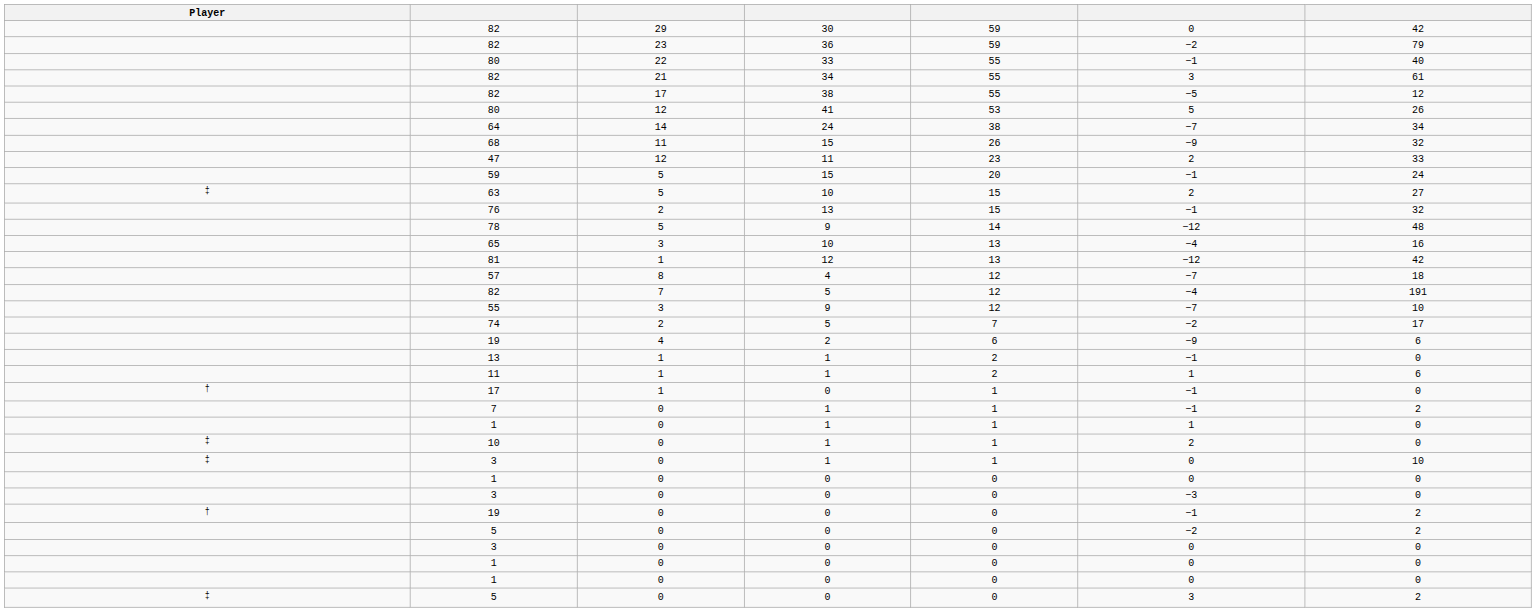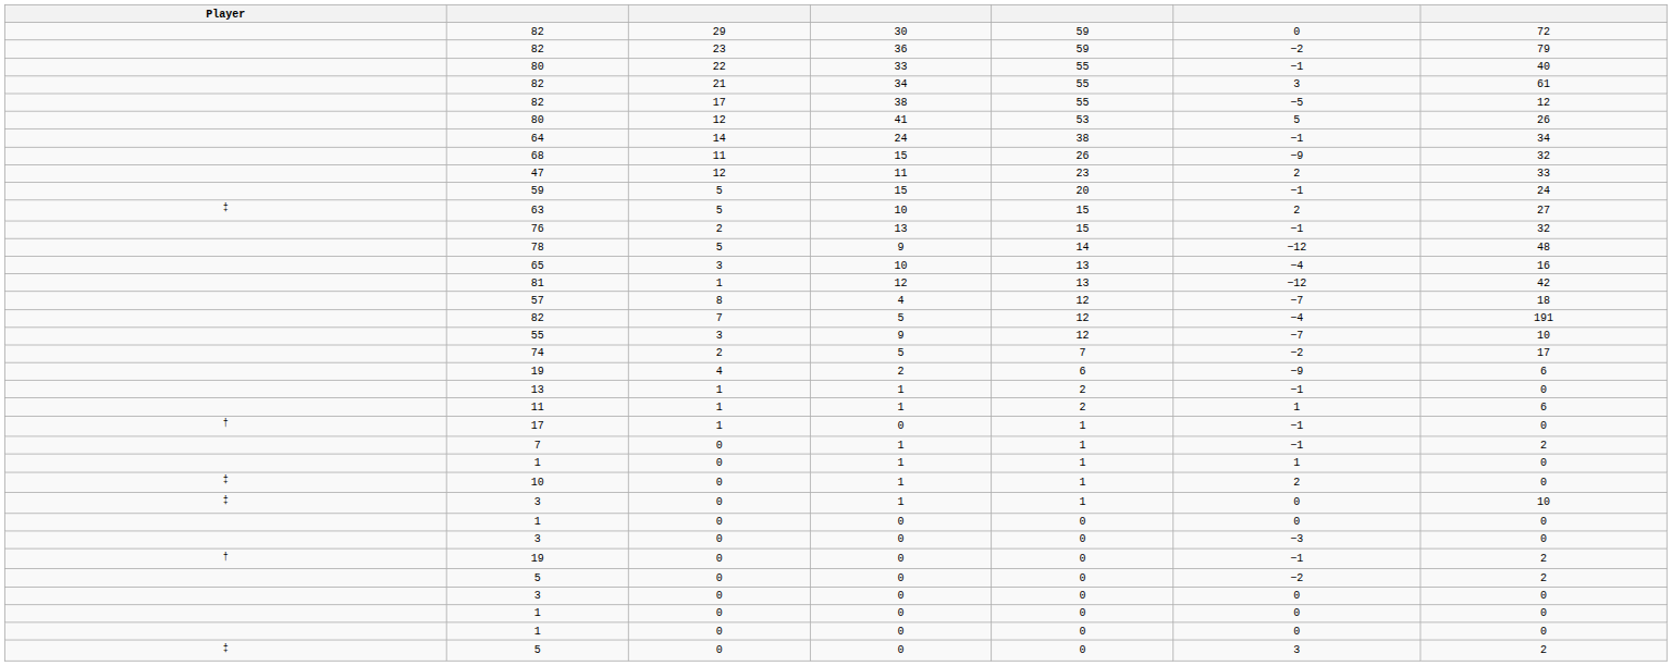 <table class="wikitable sortable" style="width:100%; text-align:center;">
 <tr align=center>
 <th>Player</th>
 <th></th>
 <th></th>
 <th></th>
 <th></th>
 <th data-sort-type="number"></th>
 <th></th>
 </tr>
 <tr>
 <td></td>
 <td>82</td>
 <td>29</td>
 <td>30</td>
 <td>59</td>
 <td>0</td>
-<td>42</td>
+<td>72</td>
 </tr>
 <tr>
 <td></td>
 <td>82</td>
 <td>23</td>
 <td>36</td>
 <td>59</td>
 <td>−2</td>
 <td>79</td>
 </tr>
 <tr>
 <td></td>
 <td>80</td>
 <td>22</td>
 <td>33</td>
 <td>55</td>
 <td>−1</td>
 <td>40</td>
 </tr>
 <tr>
 <td></td>
 <td>82</td>
 <td>21</td>
 <td>34</td>
 <td>55</td>
 <td>3</td>
 <td>61</td>
 </tr>
 <tr>
 <td></td>
 <td>82</td>
 <td>17</td>
 <td>38</td>
 <td>55</td>
 <td>−5</td>
 <td>12</td>
 </tr>
 <tr>
 <td></td>
 <td>80</td>
 <td>12</td>
 <td>41</td>
 <td>53</td>
 <td>5</td>
 <td>26</td>
 </tr>
 <tr>
 <td></td>
 <td>64</td>
 <td>14</td>
 <td>24</td>
 <td>38</td>
-<td>−7</td>
+<td>−1</td>
 <td>34</td>
 </tr>
 <tr>
 <td></td>
 <td>68</td>
 <td>11</td>
 <td>15</td>
 <td>26</td>
 <td>−9</td>
 <td>32</td>
 </tr>
 <tr>
 <td></td>
 <td>47</td>
 <td>12</td>
 <td>11</td>
 <td>23</td>
 <td>2</td>
 <td>33</td>
 </tr>
 <tr>
 <td></td>
 <td>59</td>
 <td>5</td>
 <td>15</td>
 <td>20</td>
 <td>−1</td>
 <td>24</td>
 </tr>
 <tr>
 <td><sup>‡</sup></td>
 <td>63</td>
 <td>5</td>
 <td>10</td>
 <td>15</td>
 <td>2</td>
 <td>27</td>
 </tr>
 <tr>
 <td></td>
 <td>76</td>
 <td>2</td>
 <td>13</td>
 <td>15</td>
 <td>−1</td>
 <td>32</td>
 </tr>
 <tr>
 <td></td>
 <td>78</td>
 <td>5</td>
 <td>9</td>
 <td>14</td>
 <td>−12</td>
 <td>48</td>
 </tr>
 <tr>
 <td></td>
 <td>65</td>
 <td>3</td>
 <td>10</td>
 <td>13</td>
 <td>−4</td>
 <td>16</td>
 </tr>
 <tr>
 <td></td>
 <td>81</td>
 <td>1</td>
 <td>12</td>
 <td>13</td>
 <td>−12</td>
 <td>42</td>
 </tr>
 <tr>
 <td></td>
 <td>57</td>
 <td>8</td>
 <td>4</td>
 <td>12</td>
 <td>−7</td>
 <td>18</td>
 </tr>
 <tr>
 <td></td>
 <td>82</td>
 <td>7</td>
 <td>5</td>
 <td>12</td>
 <td>−4</td>
 <td>191</td>
 </tr>
 <tr>
 <td></td>
 <td>55</td>
 <td>3</td>
 <td>9</td>
 <td>12</td>
 <td>−7</td>
 <td>10</td>
 </tr>
 <tr>
 <td></td>
 <td>74</td>
 <td>2</td>
 <td>5</td>
 <td>7</td>
 <td>−2</td>
 <td>17</td>
 </tr>
 <tr>
 <td></td>
 <td>19</td>
 <td>4</td>
 <td>2</td>
 <td>6</td>
 <td>−9</td>
 <td>6</td>
 </tr>
 <tr>
 <td></td>
 <td>13</td>
 <td>1</td>
 <td>1</td>
 <td>2</td>
 <td>−1</td>
 <td>0</td>
 </tr>
 <tr>
 <td></td>
 <td>11</td>
 <td>1</td>
 <td>1</td>
 <td>2</td>
 <td>1</td>
 <td>6</td>
 </tr>
 <tr>
 <td><sup>†</sup></td>
 <td>17</td>
 <td>1</td>
 <td>0</td>
 <td>1</td>
 <td>−1</td>
 <td>0</td>
 </tr>
 <tr>
 <td></td>
 <td>7</td>
 <td>0</td>
 <td>1</td>
 <td>1</td>
 <td>−1</td>
 <td>2</td>
 </tr>
 <tr>
 <td></td>
 <td>1</td>
 <td>0</td>
 <td>1</td>
 <td>1</td>
 <td>1</td>
 <td>0</td>
 </tr>
 <tr>
 <td><sup>‡</sup></td>
 <td>10</td>
 <td>0</td>
 <td>1</td>
 <td>1</td>
 <td>2</td>
 <td>0</td>
 </tr>
 <tr>
 <td><sup>‡</sup></td>
 <td>3</td>
 <td>0</td>
 <td>1</td>
 <td>1</td>
 <td>0</td>
 <td>10</td>
 </tr>
 <tr>
 <td></td>
 <td>1</td>
 <td>0</td>
 <td>0</td>
 <td>0</td>
 <td>0</td>
 <td>0</td>
 </tr>
 <tr>
 <td></td>
 <td>3</td>
 <td>0</td>
 <td>0</td>
 <td>0</td>
 <td>−3</td>
 <td>0</td>
 </tr>
 <tr>
 <td><sup>†</sup></td>
 <td>19</td>
 <td>0</td>
 <td>0</td>
 <td>0</td>
 <td>−1</td>
 <td>2</td>
 </tr>
 <tr>
 <td></td>
 <td>5</td>
 <td>0</td>
 <td>0</td>
 <td>0</td>
 <td>−2</td>
 <td>2</td>
 </tr>
 <tr>
 <td></td>
 <td>3</td>
 <td>0</td>
 <td>0</td>
 <td>0</td>
 <td>0</td>
 <td>0</td>
 </tr>
 <tr>
 <td></td>
 <td>1</td>
 <td>0</td>
 <td>0</td>
 <td>0</td>
 <td>0</td>
 <td>0</td>
 </tr>
 <tr>
 <td></td>
 <td>1</td>
 <td>0</td>
 <td>0</td>
 <td>0</td>
 <td>0</td>
 <td>0</td>
 </tr>
 <tr>
 <td><sup>‡</sup></td>
 <td>5</td>
 <td>0</td>
 <td>0</td>
 <td>0</td>
 <td>3</td>
 <td>2</td>
 </tr>
 </table>
